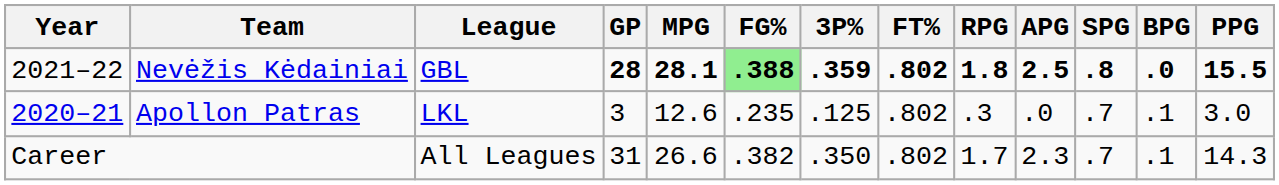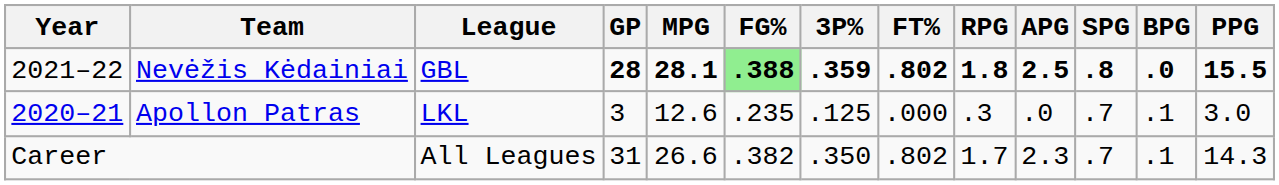 <table class="wikitable sortable">
 <tr>
 <th>Year</th>
 <th>Team</th>
 <th>League</th>
 <th>GP</th>
 <th>MPG</th>
 <th>FG%</th>
 <th>3P%</th>
 <th>FT%</th>
 <th>RPG</th>
 <th>APG</th>
 <th>SPG</th>
 <th>BPG</th>
 <th>PPG</th>
 </tr>
 <tr>
 <td>2021–22</td>
 <td><a href='#'>Nevėžis Kėdainiai</a></td>
 <td><a href='#'>GBL</a></td>
 <td><strong>28</strong></td>
 <td><strong>28.1</strong></td>
 <td style="background: lightgreen;"><strong>.388</strong></td>
 <td><strong>.359</strong></td>
 <td><strong>.802</strong></td>
 <td><strong>1.8</strong></td>
 <td><strong>2.5</strong></td>
 <td><strong>.8</strong></td>
 <td><strong>.0</strong></td>
 <td><strong>15.5</strong></td>
 </tr>
 <tr>
 <td><a href='#'>2020–21</a></td>
 <td><a href='#'>Apollon Patras</a></td>
 <td><a href='#'>LKL</a></td>
 <td>3</td>
 <td>12.6</td>
 <td>.235</td>
 <td>.125</td>
-<td>.802</td>
+<td>.000</td>
 <td>.3</td>
 <td>.0</td>
 <td>.7</td>
 <td>.1</td>
 <td>3.0</td>
 </tr>
 <tr>
 <td colspan="2">Career</td>
 <td>All Leagues</td>
 <td>31</td>
 <td>26.6</td>
 <td>.382</td>
 <td>.350</td>
 <td>.802</td>
 <td>1.7</td>
 <td>2.3</td>
 <td>.7</td>
 <td>.1</td>
 <td>14.3</td>
 </tr>
 </table>
